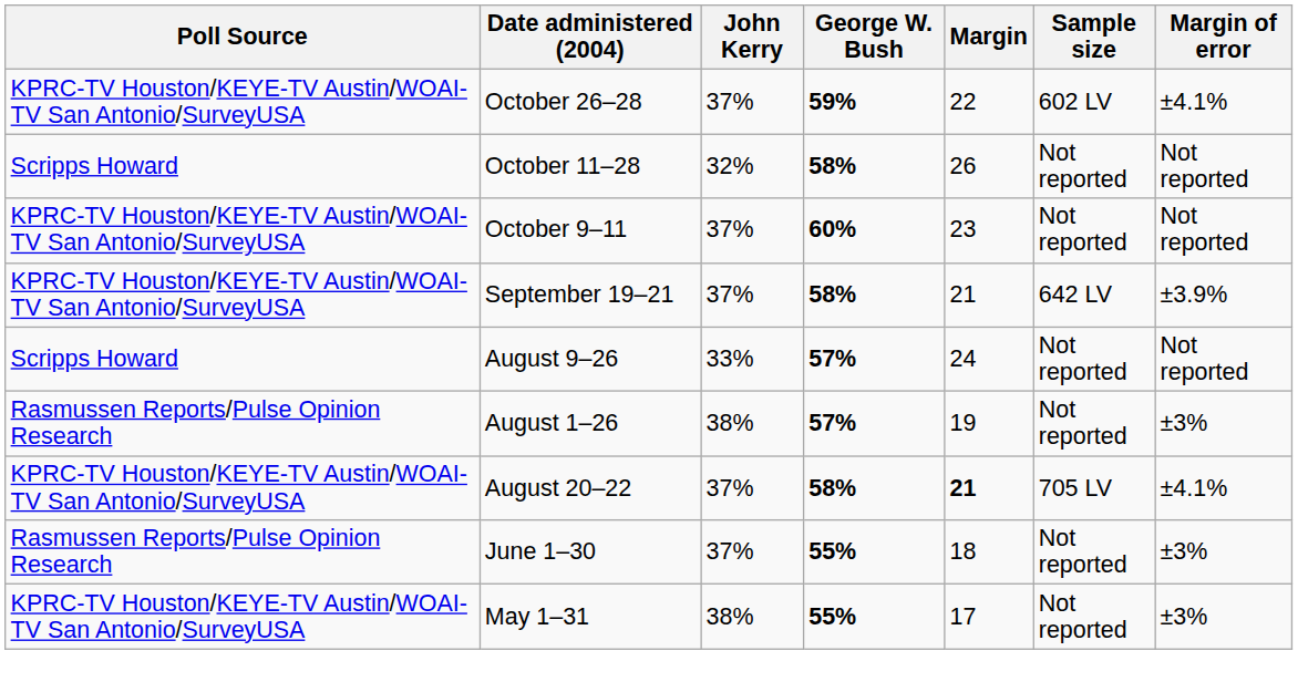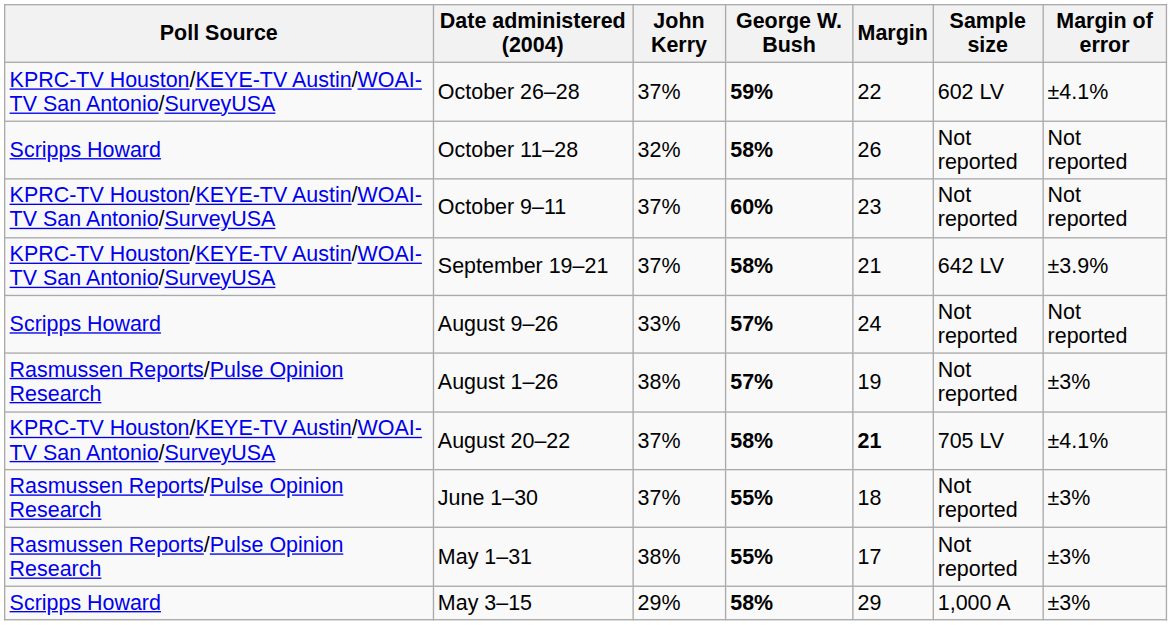 <table class="wikitable">
 <tr>
 <th>Poll Source</th>
 <th>Date administered (2004)</th>
 <th>John Kerry</th>
 <th>George W. Bush</th>
 <th>Margin</th>
 <th>Sample size</th>
 <th>Margin of error</th>
 </tr>
 <tr>
 <td><a href='#'>KPRC-TV Houston</a>/<a href='#'>KEYE-TV Austin</a>/<a href='#'>WOAI-TV San Antonio</a>/<a href='#'>SurveyUSA</a></td>
 <td>October 26–28</td>
 <td>37%</td>
 <td><strong>59%</strong></td>
 <td>22</td>
 <td>602 LV</td>
 <td>±4.1%</td>
 </tr>
 <tr>
 <td><a href='#'>Scripps Howard</a></td>
 <td>October 11–28</td>
 <td>32%</td>
 <td><strong>58%</strong></td>
 <td>26</td>
 <td>Not reported</td>
 <td>Not reported</td>
 </tr>
 <tr>
 <td><a href='#'>KPRC-TV Houston</a>/<a href='#'>KEYE-TV Austin</a>/<a href='#'>WOAI-TV San Antonio</a>/<a href='#'>SurveyUSA</a></td>
 <td>October 9–11</td>
 <td>37%</td>
 <td><strong>60%</strong></td>
 <td>23</td>
 <td>Not reported</td>
 <td>Not reported</td>
 </tr>
 <tr>
 <td><a href='#'>KPRC-TV Houston</a>/<a href='#'>KEYE-TV Austin</a>/<a href='#'>WOAI-TV San Antonio</a>/<a href='#'>SurveyUSA</a></td>
 <td>September 19–21</td>
 <td>37%</td>
 <td><strong>58%</strong></td>
 <td>21</td>
 <td>642 LV</td>
 <td>±3.9%</td>
 </tr>
 <tr>
 <td><a href='#'>Scripps Howard</a></td>
 <td>August 9–26</td>
 <td>33%</td>
 <td><strong>57%</strong></td>
 <td>24</td>
 <td>Not reported</td>
 <td>Not reported</td>
 </tr>
 <tr>
 <td><a href='#'>Rasmussen Reports</a>/<a href='#'>Pulse Opinion Research</a></td>
 <td>August 1–26</td>
 <td>38%</td>
 <td><strong>57%</strong></td>
 <td>19</td>
 <td>Not reported</td>
 <td>±3%</td>
 </tr>
 <tr>
 <td><a href='#'>KPRC-TV Houston</a>/<a href='#'>KEYE-TV Austin</a>/<a href='#'>WOAI-TV San Antonio</a>/<a href='#'>SurveyUSA</a></td>
 <td>August 20–22</td>
 <td>37%</td>
 <td><strong>58%</strong></td>
 <td><strong>21</strong></td>
 <td>705 LV</td>
 <td>±4.1%</td>
 </tr>
 <tr>
 <td><a href='#'>Rasmussen Reports</a>/<a href='#'>Pulse Opinion Research</a></td>
 <td>June 1–30</td>
 <td>37%</td>
 <td><strong>55%</strong></td>
 <td>18</td>
 <td>Not reported</td>
 <td>±3%</td>
 </tr>
 <tr>
-<td><a href='#'>KPRC-TV Houston</a>/<a href='#'>KEYE-TV Austin</a>/<a href='#'>WOAI-TV San Antonio</a>/<a href='#'>SurveyUSA</a></td>
+<td><a href='#'>Rasmussen Reports</a>/<a href='#'>Pulse Opinion Research</a></td>
 <td>May 1–31</td>
 <td>38%</td>
 <td><strong>55%</strong></td>
 <td>17</td>
 <td>Not reported</td>
 <td>±3%</td>
 </tr>
+<tr>
+<td><a href='#'>Scripps Howard</a></td>
+<td>May 3–15</td>
+<td>29%</td>
+<td><strong>58%</strong></td>
+<td>29</td>
+<td>1,000 A</td>
+<td>±3%</td>
+</tr>
 </table>
